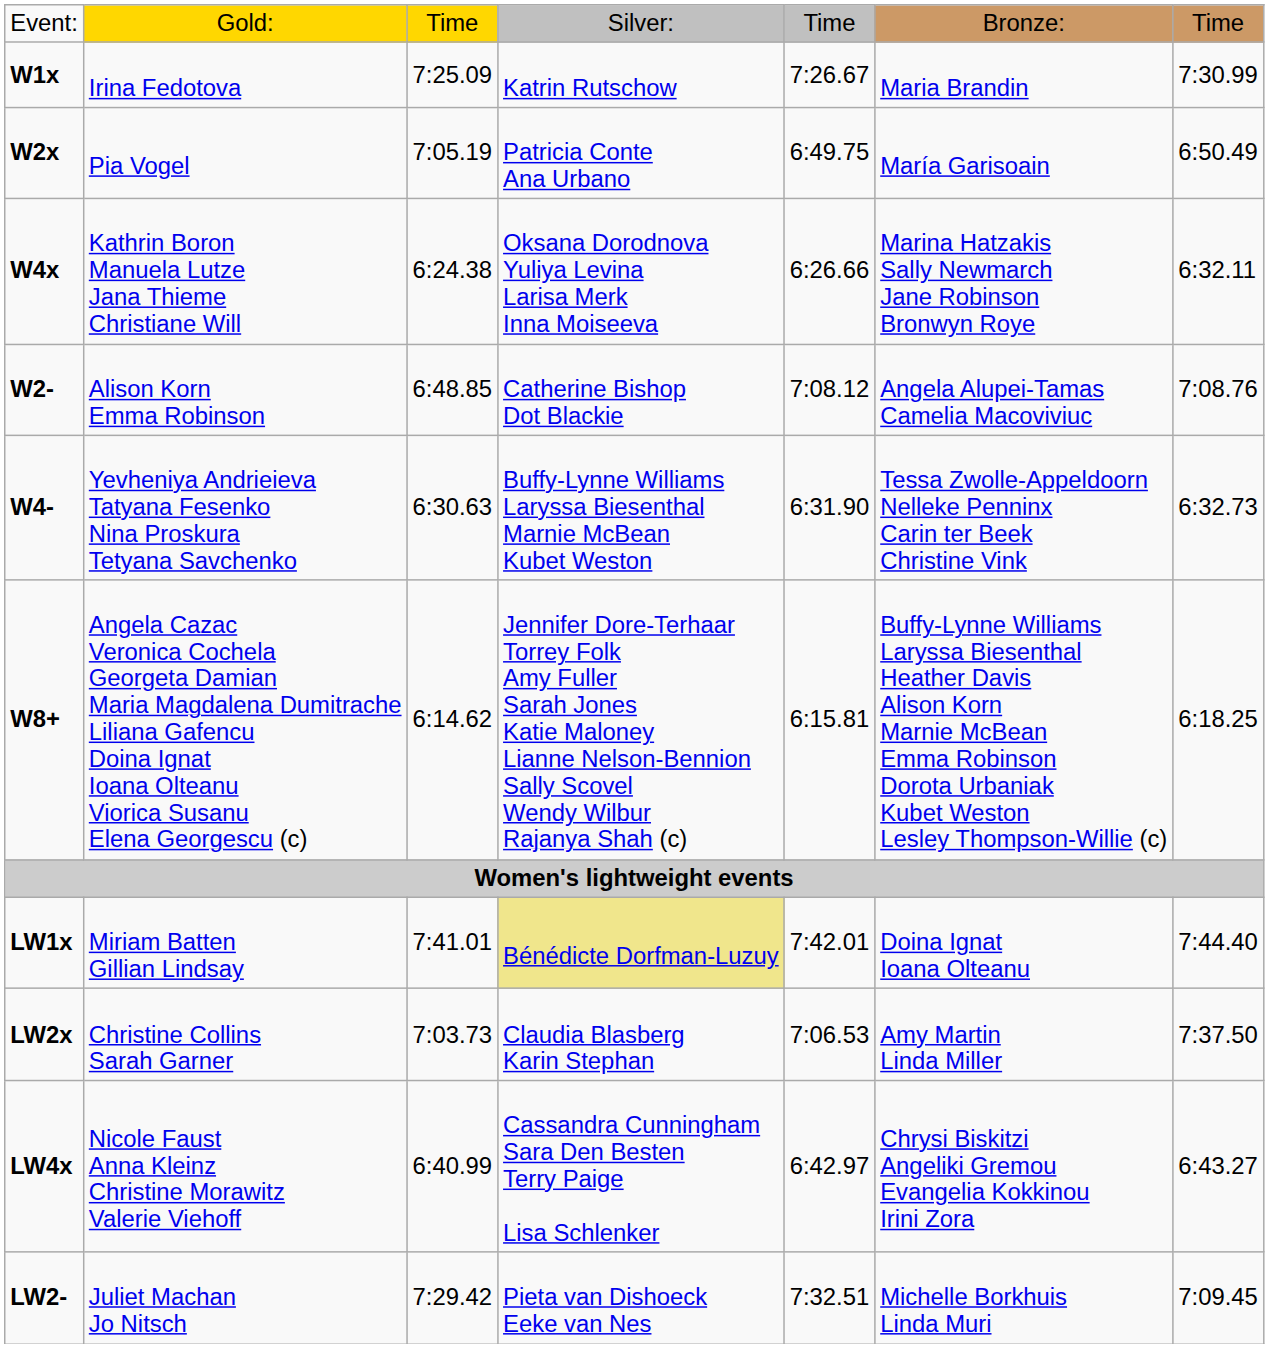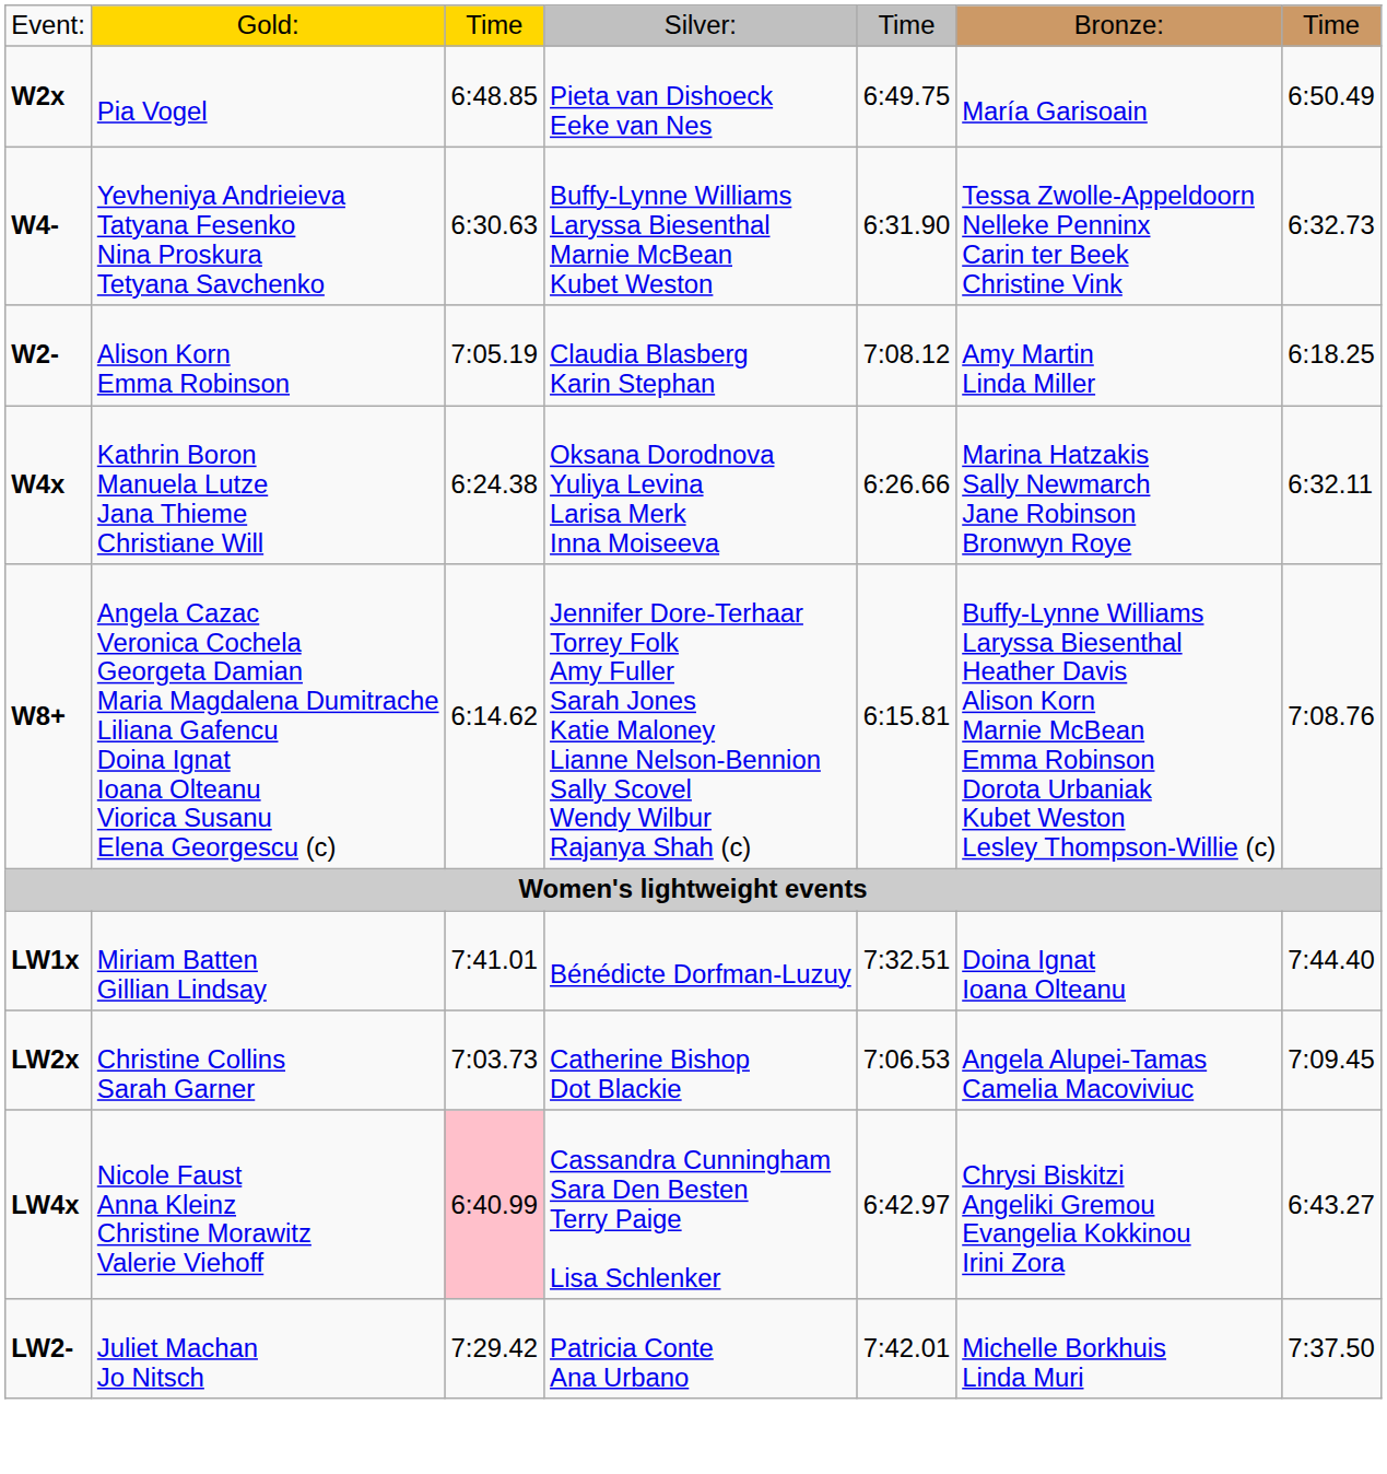 <table class="wikitable">
 <tr>
 <td>Event:</td>
 <td style="text-align:center;background-color:gold;">Gold:</td>
 <td style="text-align:center;background-color:gold;">Time</td>
 <td style="text-align:center;background-color:silver;">Silver:</td>
 <td style="text-align:center;background-color:silver;">Time</td>
 <td style="text-align:center;background-color:#CC9966;">Bronze:</td>
 <td style="text-align:center;background-color:#CC9966;">Time</td>
 </tr>
 <tr>
-<td><strong>W1x</strong></td>
-<td> <br> <a href='#'>Irina Fedotova</a></td>
-<td>7:25.09</td>
-<td> <br> <a href='#'>Katrin Rutschow</a></td>
-<td>7:26.67</td>
-<td> <br> <a href='#'>Maria Brandin</a></td>
-<td>7:30.99</td>
-</tr>
-<tr>
 <td><strong>W2x</strong></td>
 <td> <br> <a href='#'>Pia Vogel</a></td>
-<td>7:05.19</td>
-<td> <br> <a href='#'>Patricia Conte</a><br> <a href='#'>Ana Urbano</a></td>
+<td>6:48.85</td>
+<td> <br> <a href='#'>Pieta van Dishoeck</a><br> <a href='#'>Eeke van Nes</a></td>
 <td>6:49.75</td>
 <td> <br> <a href='#'>María Garisoain</a></td>
 <td>6:50.49</td>
+</tr>
+<tr>
+<td><strong>W4-</strong></td>
+<td> <br> <a href='#'>Yevheniya Andrieieva</a><br> <a href='#'>Tatyana Fesenko</a><br> <a href='#'>Nina Proskura</a><br> <a href='#'>Tetyana Savchenko</a></td>
+<td>6:30.63</td>
+<td> <br> <a href='#'>Buffy-Lynne Williams</a><br> <a href='#'>Laryssa Biesenthal</a><br> <a href='#'>Marnie McBean</a><br> <a href='#'>Kubet Weston</a></td>
+<td>6:31.90</td>
+<td> <br> <a href='#'>Tessa Zwolle-Appeldoorn</a><br> <a href='#'>Nelleke Penninx</a><br> <a href='#'>Carin ter Beek</a><br> <a href='#'>Christine Vink</a></td>
+<td>6:32.73</td>
+</tr>
+<tr>
+<td><strong>W2-</strong></td>
+<td> <br> <a href='#'>Alison Korn</a><br> <a href='#'>Emma Robinson</a></td>
+<td>7:05.19</td>
+<td> <br> <a href='#'>Claudia Blasberg</a><br> <a href='#'>Karin Stephan</a></td>
+<td>7:08.12</td>
+<td> <br> <a href='#'>Amy Martin</a><br> <a href='#'>Linda Miller</a></td>
+<td>6:18.25</td>
 </tr>
 <tr>
 <td><strong>W4x</strong></td>
 <td> <br> <a href='#'>Kathrin Boron</a><br> <a href='#'>Manuela Lutze</a><br> <a href='#'>Jana Thieme</a><br> <a href='#'>Christiane Will</a></td>
 <td>6:24.38</td>
 <td> <br> <a href='#'>Oksana Dorodnova</a><br> <a href='#'>Yuliya Levina</a><br> <a href='#'>Larisa Merk</a><br> <a href='#'>Inna Moiseeva</a></td>
 <td>6:26.66</td>
 <td> <br> <a href='#'>Marina Hatzakis</a><br> <a href='#'>Sally Newmarch</a><br> <a href='#'>Jane Robinson</a><br> <a href='#'>Bronwyn Roye</a></td>
 <td>6:32.11</td>
 </tr>
 <tr>
-<td><strong>W2-</strong></td>
-<td> <br> <a href='#'>Alison Korn</a><br> <a href='#'>Emma Robinson</a></td>
-<td>6:48.85</td>
-<td> <br> <a href='#'>Catherine Bishop</a><br> <a href='#'>Dot Blackie</a></td>
-<td>7:08.12</td>
-<td> <br> <a href='#'>Angela Alupei-Tamas</a><br> <a href='#'>Camelia Macoviviuc</a></td>
-<td>7:08.76</td>
-</tr>
-<tr>
-<td><strong>W4-</strong></td>
-<td> <br> <a href='#'>Yevheniya Andrieieva</a><br> <a href='#'>Tatyana Fesenko</a><br> <a href='#'>Nina Proskura</a><br> <a href='#'>Tetyana Savchenko</a></td>
-<td>6:30.63</td>
-<td> <br> <a href='#'>Buffy-Lynne Williams</a><br> <a href='#'>Laryssa Biesenthal</a><br> <a href='#'>Marnie McBean</a><br> <a href='#'>Kubet Weston</a></td>
-<td>6:31.90</td>
-<td> <br> <a href='#'>Tessa Zwolle-Appeldoorn</a><br> <a href='#'>Nelleke Penninx</a><br> <a href='#'>Carin ter Beek</a><br> <a href='#'>Christine Vink</a></td>
-<td>6:32.73</td>
-</tr>
-<tr>
 <td><strong>W8+</strong></td>
 <td> <br> <a href='#'>Angela Cazac</a><br> <a href='#'>Veronica Cochela</a><br> <a href='#'>Georgeta Damian</a><br> <a href='#'>Maria Magdalena Dumitrache</a><br> <a href='#'>Liliana Gafencu</a><br> <a href='#'>Doina Ignat</a><br> <a href='#'>Ioana Olteanu</a><br> <a href='#'>Viorica Susanu</a><br> <a href='#'>Elena Georgescu</a> (c)</td>
 <td>6:14.62</td>
 <td> <br> <a href='#'>Jennifer Dore-Terhaar</a><br> <a href='#'>Torrey Folk</a><br> <a href='#'>Amy Fuller</a><br> <a href='#'>Sarah Jones</a><br> <a href='#'>Katie Maloney</a><br> <a href='#'>Lianne Nelson-Bennion</a><br> <a href='#'>Sally Scovel</a><br> <a href='#'>Wendy Wilbur</a><br> <a href='#'>Rajanya Shah</a> (c)</td>
 <td>6:15.81</td>
 <td> <br> <a href='#'>Buffy-Lynne Williams</a><br> <a href='#'>Laryssa Biesenthal</a><br> <a href='#'>Heather Davis</a><br> <a href='#'>Alison Korn</a><br> <a href='#'>Marnie McBean</a><br> <a href='#'>Emma Robinson</a><br> <a href='#'>Dorota Urbaniak</a><br> <a href='#'>Kubet Weston</a><br> <a href='#'>Lesley Thompson-Willie</a> (c)</td>
-<td>6:18.25</td>
+<td>7:08.76</td>
 </tr>
 <tr>
 <th colspan="7" style="background-color:#CCC;">Women's lightweight events</th>
 </tr>
 <tr>
 <td><strong>LW1x</strong></td>
 <td> <br> <a href='#'>Miriam Batten</a><br> <a href='#'>Gillian Lindsay</a></td>
 <td>7:41.01</td>
-<td style="background: khaki;"> <br> <a href='#'>Bénédicte Dorfman-Luzuy</a></td>
-<td>7:42.01</td>
+<td> <br> <a href='#'>Bénédicte Dorfman-Luzuy</a></td>
+<td>7:32.51</td>
 <td> <br> <a href='#'>Doina Ignat</a><br> <a href='#'>Ioana Olteanu</a></td>
 <td>7:44.40</td>
 </tr>
 <tr>
 <td><strong>LW2x</strong></td>
 <td> <br> <a href='#'>Christine Collins</a><br> <a href='#'>Sarah Garner</a></td>
 <td>7:03.73</td>
-<td> <br> <a href='#'>Claudia Blasberg</a><br> <a href='#'>Karin Stephan</a></td>
+<td> <br> <a href='#'>Catherine Bishop</a><br> <a href='#'>Dot Blackie</a></td>
 <td>7:06.53</td>
-<td> <br> <a href='#'>Amy Martin</a><br> <a href='#'>Linda Miller</a></td>
-<td>7:37.50</td>
+<td> <br> <a href='#'>Angela Alupei-Tamas</a><br> <a href='#'>Camelia Macoviviuc</a></td>
+<td>7:09.45</td>
 </tr>
 <tr>
 <td><strong>LW4x</strong></td>
 <td> <br> <a href='#'>Nicole Faust</a><br> <a href='#'>Anna Kleinz</a><br> <a href='#'>Christine Morawitz</a><br> <a href='#'>Valerie Viehoff</a></td>
-<td>6:40.99</td>
+<td style="background: pink;">6:40.99</td>
 <td> <br> <a href='#'>Cassandra Cunningham</a><br> <a href='#'>Sara Den Besten</a><br> <a href='#'>Terry Paige</a><br><br> <a href='#'>Lisa Schlenker</a></td>
 <td>6:42.97</td>
 <td> <br> <a href='#'>Chrysi Biskitzi</a><br> <a href='#'>Angeliki Gremou</a><br> <a href='#'>Evangelia Kokkinou</a><br> <a href='#'>Irini Zora</a></td>
 <td>6:43.27</td>
 </tr>
 <tr>
 <td><strong>LW2-</strong></td>
 <td> <br> <a href='#'>Juliet Machan</a><br> <a href='#'>Jo Nitsch</a></td>
 <td>7:29.42</td>
-<td> <br> <a href='#'>Pieta van Dishoeck</a><br> <a href='#'>Eeke van Nes</a></td>
-<td>7:32.51</td>
+<td> <br> <a href='#'>Patricia Conte</a><br> <a href='#'>Ana Urbano</a></td>
+<td>7:42.01</td>
 <td> <br> <a href='#'>Michelle Borkhuis</a><br> <a href='#'>Linda Muri</a></td>
-<td>7:09.45</td>
+<td>7:37.50</td>
 </tr>
 </table>
